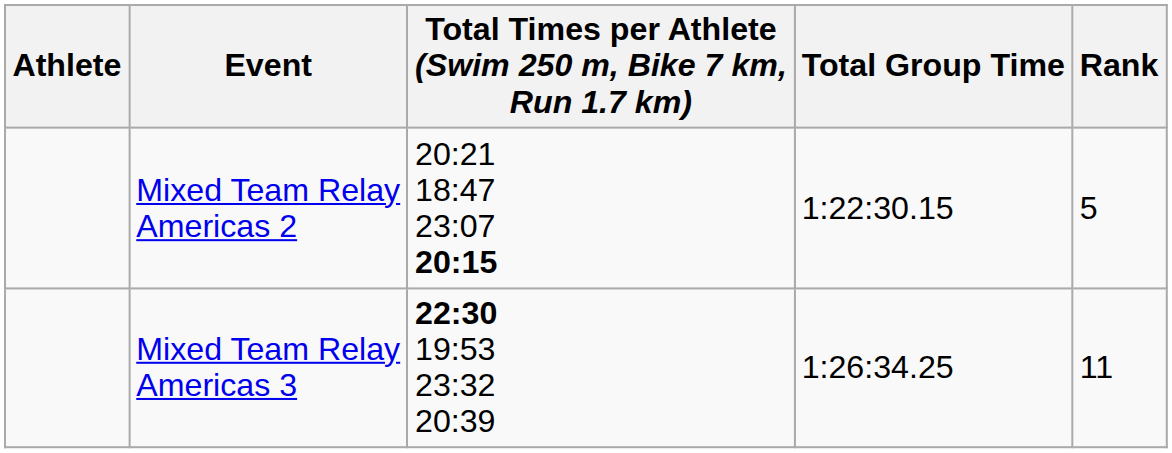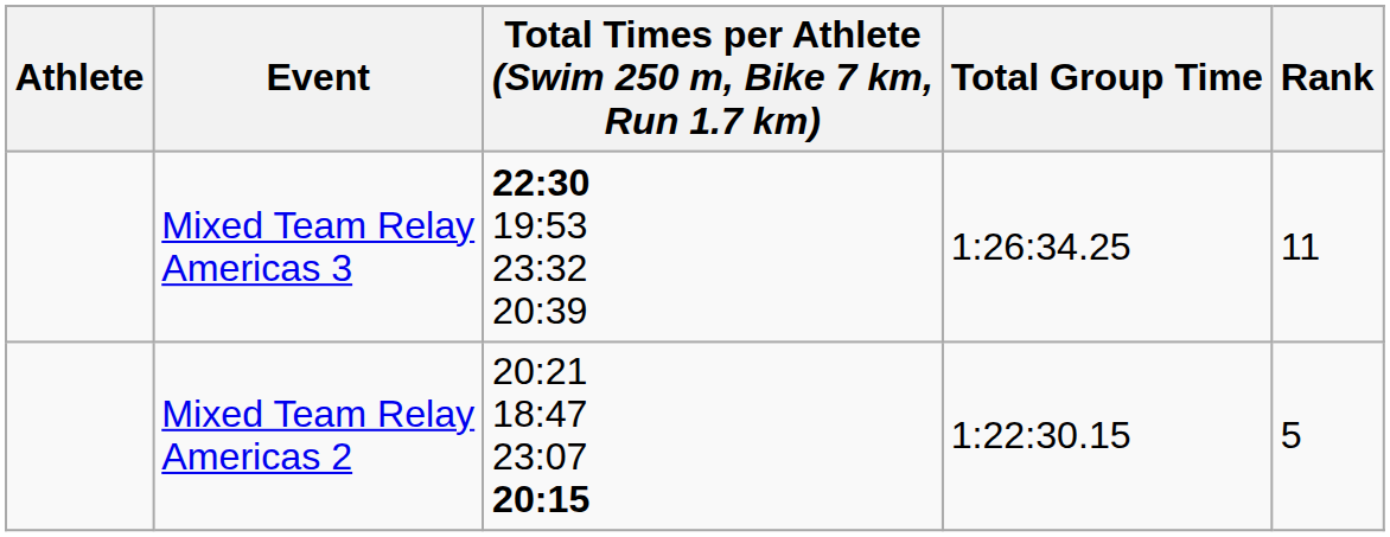 <table class="wikitable" border="1">
 <tr>
 <th>Athlete</th>
 <th>Event</th>
 <th>Total Times per Athlete <br> <em>(Swim 250 m, Bike 7 km, <br> Run 1.7 km)</th>
 <th>Total Group Time</th>
 <th>Rank</th>
 </tr>
 <tr>
+<td><strong></strong><br><br><br></td>
+<td><a href='#'>Mixed Team Relay <br> Americas 3</a></td>
+<td><strong>22:30</strong><br>19:53<br>23:32<br>20:39</td>
+<td>1:26:34.25</td>
+<td>11</td>
+</tr>
+<tr>
 <td><br><br><br><strong></strong></td>
 <td><a href='#'>Mixed Team Relay <br> Americas 2</a></td>
 <td>20:21<br>18:47<br>23:07<br><strong>20:15</strong></td>
 <td>1:22:30.15</td>
 <td>5</td>
 </tr>
-<tr>
-<td><strong></strong><br><br><br></td>
-<td><a href='#'>Mixed Team Relay <br> Americas 3</a></td>
-<td><strong>22:30</strong><br>19:53<br>23:32<br>20:39</td>
-<td>1:26:34.25</td>
-<td>11</td>
-</tr>
 </table>
